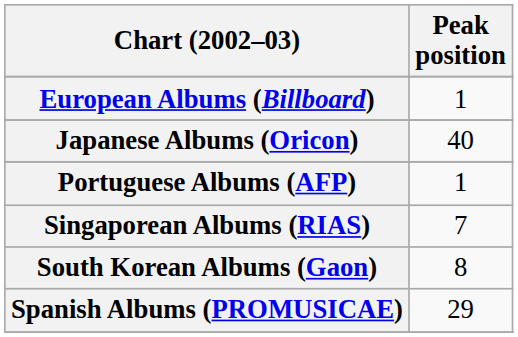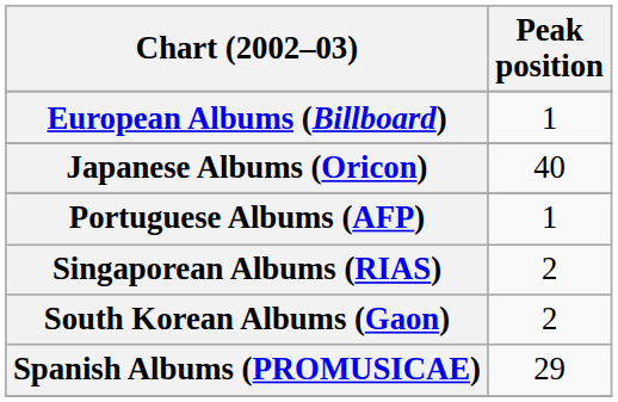 <table class="wikitable sortable plainrowheaders">
 <tr>
 <th>Chart (2002–03)</th>
 <th>Peak<br>position</th>
 </tr>
 <tr>
 </tr>
 <tr>
 </tr>
 <tr>
 </tr>
 <tr>
 </tr>
 <tr>
 </tr>
 <tr>
 </tr>
 <tr>
 <th scope="row"><a href='#'>European Albums</a> (<em><a href='#'>Billboard</a></em>)</th>
 <td style="text-align:center;">1</td>
 </tr>
 <tr>
 </tr>
 <tr>
 </tr>
 <tr>
 </tr>
 <tr>
 </tr>
 <tr>
 </tr>
 <tr>
 </tr>
 <tr>
 <th scope="row">Japanese Albums (<a href='#'>Oricon</a>)</th>
 <td style="text-align:center;">40</td>
 </tr>
 <tr>
 </tr>
 <tr>
 </tr>
 <tr>
 </tr>
 <tr>
 <th scope="row">Portuguese Albums (<a href='#'>AFP</a>)</th>
 <td style="text-align:center;">1</td>
 </tr>
 <tr>
 <th scope="row">Singaporean Albums (<a href='#'>RIAS</a>)</th>
-<td align="center">7</td>
+<td align="center">2</td>
 </tr>
 <tr>
 <th scope="row">South Korean Albums (<a href='#'>Gaon</a>)</th>
-<td style="text-align:center;">8</td>
+<td style="text-align:center;">2</td>
 </tr>
 <tr>
 <th scope="row">Spanish Albums (<a href='#'>PROMUSICAE</a>)</th>
 <td align="center">29</td>
 </tr>
 <tr>
 </tr>
 <tr>
 </tr>
 <tr>
 </tr>
 <tr>
 </tr>
 </table>
